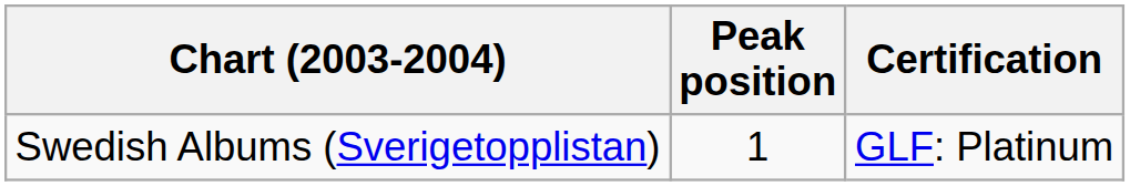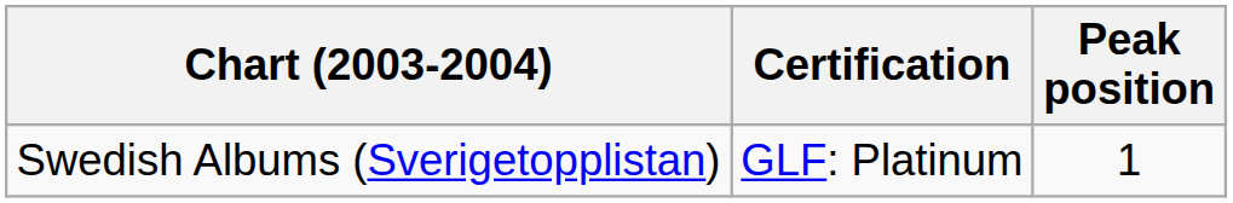 <table class="wikitable plainrowheaders">
 <tr>
 <th>Chart (2003-2004)</th>
+<th>Certification</th>
 <th>Peak<br>position</th>
-<th>Certification</th>
 </tr>
 <tr>
 <td>Swedish Albums (<a href='#'>Sverigetopplistan</a>)</td>
+<td><a href='#'>GLF</a>: Platinum</td>
 <td align="center">1</td>
-<td><a href='#'>GLF</a>: Platinum</td>
 </tr>
 </table>
